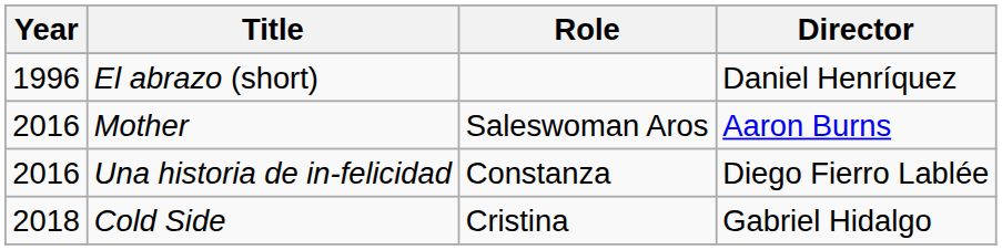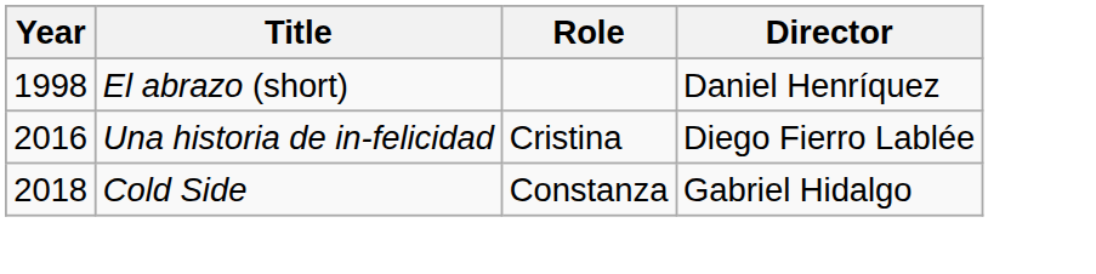 <table class="wikitable" style="font-size: 95%;">
 <tr>
 <th>Year</th>
 <th>Title</th>
 <th>Role</th>
 <th>Director</th>
 </tr>
 <tr>
-<td>1996</td>
+<td>1998</td>
 <td><em>El abrazo</em> (short)</td>
 <td></td>
 <td>Daniel Henríquez</td>
 </tr>
 <tr>
 <td>2016</td>
-<td><em>Mother</em></td>
-<td>Saleswoman Aros</td>
-<td><a href='#'>Aaron Burns</a></td>
-</tr>
-<tr>
-<td>2016</td>
 <td><em>Una historia de in-felicidad</em></td>
-<td>Constanza</td>
+<td>Cristina</td>
 <td>Diego Fierro Lablée</td>
 </tr>
 <tr>
 <td>2018</td>
 <td><em>Cold Side</em></td>
-<td>Cristina</td>
+<td>Constanza</td>
 <td>Gabriel Hidalgo</td>
 </tr>
 </table>
